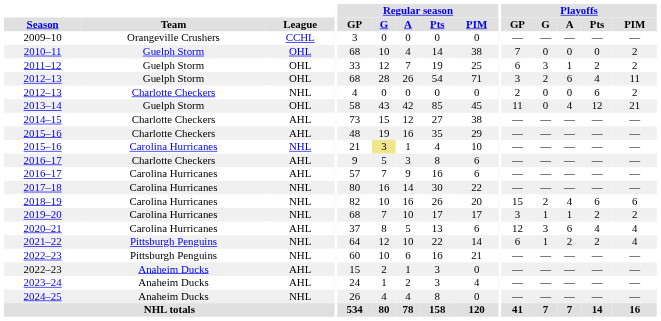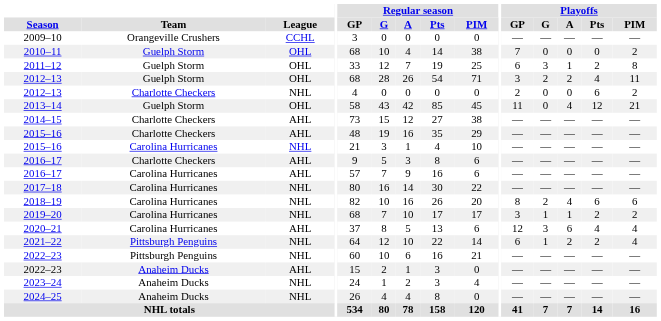 <table border="0" cellpadding="1" cellspacing="0" style="text-align:center; width:60em">
 <tr bgcolor="#e0e0e0">
 <th colspan="3"  bgcolor="#ffffff"></th>
 <th rowspan="99" bgcolor="#ffffff"></th>
 <th colspan="5"><a href='#'>Regular season</a></th>
 <th rowspan="99" bgcolor="#ffffff"></th>
 <th colspan="5"><a href='#'>Playoffs</a></th>
 </tr>
 <tr bgcolor="#e0e0e0">
 <th><a href='#'>Season</a></th>
 <th>Team</th>
 <th>League</th>
 <th>GP</th>
 <th><a href='#'>G</a></th>
 <th><a href='#'>A</a></th>
 <th><a href='#'>Pts</a></th>
 <th><a href='#'>PIM</a></th>
 <th>GP</th>
 <th>G</th>
 <th>A</th>
 <th>Pts</th>
 <th>PIM</th>
 </tr>
 <tr ALIGN="center">
 <td>2009–10</td>
 <td>Orangeville Crushers</td>
 <td><a href='#'>CCHL</a></td>
 <td>3</td>
 <td>0</td>
 <td>0</td>
 <td>0</td>
 <td>0</td>
 <td>—</td>
 <td>—</td>
 <td>—</td>
 <td>—</td>
 <td>—</td>
 </tr>
 <tr ALIGN="center" bgcolor="#f0f0f0">
 <td><a href='#'>2010–11</a></td>
 <td><a href='#'>Guelph Storm</a></td>
 <td><a href='#'>OHL</a></td>
 <td>68</td>
 <td>10</td>
 <td>4</td>
 <td>14</td>
 <td>38</td>
 <td>7</td>
 <td>0</td>
 <td>0</td>
 <td>0</td>
 <td>2</td>
 </tr>
 <tr ALIGN="center">
 <td><a href='#'>2011–12</a></td>
 <td>Guelph Storm</td>
 <td>OHL</td>
 <td>33</td>
 <td>12</td>
 <td>7</td>
 <td>19</td>
 <td>25</td>
 <td>6</td>
 <td>3</td>
 <td>1</td>
 <td>2</td>
-<td>2</td>
+<td>8</td>
 </tr>
 <tr ALIGN="center" bgcolor="#f0f0f0">
 <td><a href='#'>2012–13</a></td>
 <td>Guelph Storm</td>
 <td>OHL</td>
 <td>68</td>
 <td>28</td>
 <td>26</td>
 <td>54</td>
 <td>71</td>
 <td>3</td>
 <td>2</td>
-<td>6</td>
+<td>2</td>
 <td>4</td>
 <td>11</td>
 </tr>
 <tr ALIGN="center">
 <td><a href='#'>2012–13</a></td>
 <td><a href='#'>Charlotte Checkers</a></td>
 <td>NHL</td>
 <td>4</td>
 <td>0</td>
 <td>0</td>
 <td>0</td>
 <td>0</td>
 <td>2</td>
 <td>0</td>
 <td>0</td>
 <td>6</td>
 <td>2</td>
 </tr>
 <tr ALIGN="center" bgcolor="#f0f0f0">
 <td><a href='#'>2013–14</a></td>
 <td>Guelph Storm</td>
 <td>OHL</td>
 <td>58</td>
 <td>43</td>
 <td>42</td>
 <td>85</td>
 <td>45</td>
 <td>11</td>
 <td>0</td>
 <td>4</td>
 <td>12</td>
 <td>21</td>
 </tr>
 <tr ALIGN="center">
 <td><a href='#'>2014–15</a></td>
 <td>Charlotte Checkers</td>
 <td>AHL</td>
 <td>73</td>
 <td>15</td>
 <td>12</td>
 <td>27</td>
 <td>38</td>
 <td>—</td>
 <td>—</td>
 <td>—</td>
 <td>—</td>
 <td>—</td>
 </tr>
 <tr ALIGN="center"  bgcolor="#f0f0f0">
 <td><a href='#'>2015–16</a></td>
 <td>Charlotte Checkers</td>
 <td>AHL</td>
 <td>48</td>
 <td>19</td>
 <td>16</td>
 <td>35</td>
 <td>29</td>
 <td>—</td>
 <td>—</td>
 <td>—</td>
 <td>—</td>
 <td>—</td>
 </tr>
 <tr ALIGN="center">
 <td><a href='#'>2015–16</a></td>
 <td><a href='#'>Carolina Hurricanes</a></td>
 <td><a href='#'>NHL</a></td>
 <td>21</td>
-<td style="background: khaki;">3</td>
+<td>3</td>
 <td>1</td>
 <td>4</td>
 <td>10</td>
 <td>—</td>
 <td>—</td>
 <td>—</td>
 <td>—</td>
 <td>—</td>
 </tr>
 <tr ALIGN="center"  bgcolor="#f0f0f0">
 <td><a href='#'>2016–17</a></td>
 <td>Charlotte Checkers</td>
 <td>AHL</td>
 <td>9</td>
 <td>5</td>
 <td>3</td>
 <td>8</td>
 <td>6</td>
 <td>—</td>
 <td>—</td>
 <td>—</td>
 <td>—</td>
 <td>—</td>
 </tr>
 <tr ALIGN="center">
 <td><a href='#'>2016–17</a></td>
 <td>Carolina Hurricanes</td>
 <td>AHL</td>
 <td>57</td>
 <td>7</td>
 <td>9</td>
 <td>16</td>
 <td>6</td>
 <td>—</td>
 <td>—</td>
 <td>—</td>
 <td>—</td>
 <td>—</td>
 </tr>
 <tr ALIGN="center"  bgcolor="#f0f0f0">
 <td><a href='#'>2017–18</a></td>
 <td>Carolina Hurricanes</td>
 <td>NHL</td>
 <td>80</td>
 <td>16</td>
 <td>14</td>
 <td>30</td>
 <td>22</td>
 <td>—</td>
 <td>—</td>
 <td>—</td>
 <td>—</td>
 <td>—</td>
 </tr>
 <tr ALIGN="center">
 <td><a href='#'>2018–19</a></td>
 <td>Carolina Hurricanes</td>
 <td>NHL</td>
 <td>82</td>
 <td>10</td>
 <td>16</td>
 <td>26</td>
 <td>20</td>
-<td>15</td>
+<td>8</td>
 <td>2</td>
 <td>4</td>
 <td>6</td>
 <td>6</td>
 </tr>
 <tr ALIGN="center"  bgcolor="#f0f0f0">
 <td><a href='#'>2019–20</a></td>
 <td>Carolina Hurricanes</td>
 <td>NHL</td>
 <td>68</td>
 <td>7</td>
 <td>10</td>
 <td>17</td>
 <td>17</td>
 <td>3</td>
 <td>1</td>
 <td>1</td>
 <td>2</td>
 <td>2</td>
 </tr>
 <tr ALIGN="center">
 <td><a href='#'>2020–21</a></td>
 <td>Carolina Hurricanes</td>
 <td>AHL</td>
 <td>37</td>
 <td>8</td>
 <td>5</td>
 <td>13</td>
 <td>6</td>
 <td>12</td>
 <td>3</td>
 <td>6</td>
 <td>4</td>
 <td>4</td>
 </tr>
 <tr ALIGN="center"  bgcolor="#f0f0f0">
 <td><a href='#'>2021–22</a></td>
 <td><a href='#'>Pittsburgh Penguins</a></td>
 <td>NHL</td>
 <td>64</td>
 <td>12</td>
 <td>10</td>
 <td>22</td>
 <td>14</td>
 <td>6</td>
 <td>1</td>
 <td>2</td>
 <td>2</td>
 <td>4</td>
 </tr>
 <tr ALIGN="center">
 <td><a href='#'>2022–23</a></td>
 <td>Pittsburgh Penguins</td>
 <td>NHL</td>
 <td>60</td>
 <td>10</td>
 <td>6</td>
 <td>16</td>
 <td>21</td>
 <td>—</td>
 <td>—</td>
 <td>—</td>
 <td>—</td>
 <td>—</td>
 </tr>
 <tr ALIGN="center"  bgcolor="#f0f0f0">
 <td>2022–23</td>
 <td><a href='#'>Anaheim Ducks</a></td>
 <td>AHL</td>
 <td>15</td>
 <td>2</td>
 <td>1</td>
 <td>3</td>
 <td>0</td>
 <td>—</td>
 <td>—</td>
 <td>—</td>
 <td>—</td>
 <td>—</td>
 </tr>
 <tr ALIGN="center">
 <td><a href='#'>2023–24</a></td>
 <td>Anaheim Ducks</td>
-<td>AHL</td>
+<td>NHL</td>
 <td>24</td>
 <td>1</td>
 <td>2</td>
 <td>3</td>
 <td>4</td>
 <td>—</td>
 <td>—</td>
 <td>—</td>
 <td>—</td>
 <td>—</td>
 </tr>
 <tr ALIGN="center"  bgcolor="#f0f0f0">
 <td><a href='#'>2024–25</a></td>
 <td>Anaheim Ducks</td>
 <td>NHL</td>
 <td>26</td>
 <td>4</td>
 <td>4</td>
 <td>8</td>
 <td>0</td>
 <td>—</td>
 <td>—</td>
 <td>—</td>
 <td>—</td>
 <td>—</td>
 </tr>
 <tr bgcolor="#e0e0e0">
 <th colspan="3">NHL totals</th>
 <th>534</th>
 <th>80</th>
 <th>78</th>
 <th>158</th>
 <th>120</th>
 <th>41</th>
 <th>7</th>
 <th>7</th>
 <th>14</th>
 <th>16</th>
 </tr>
 </table>
